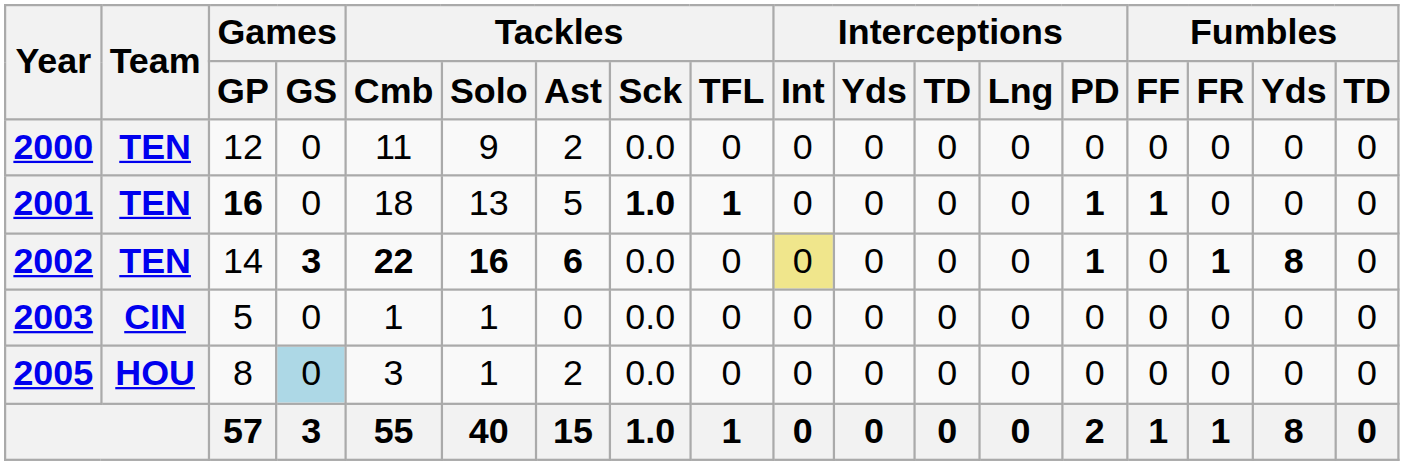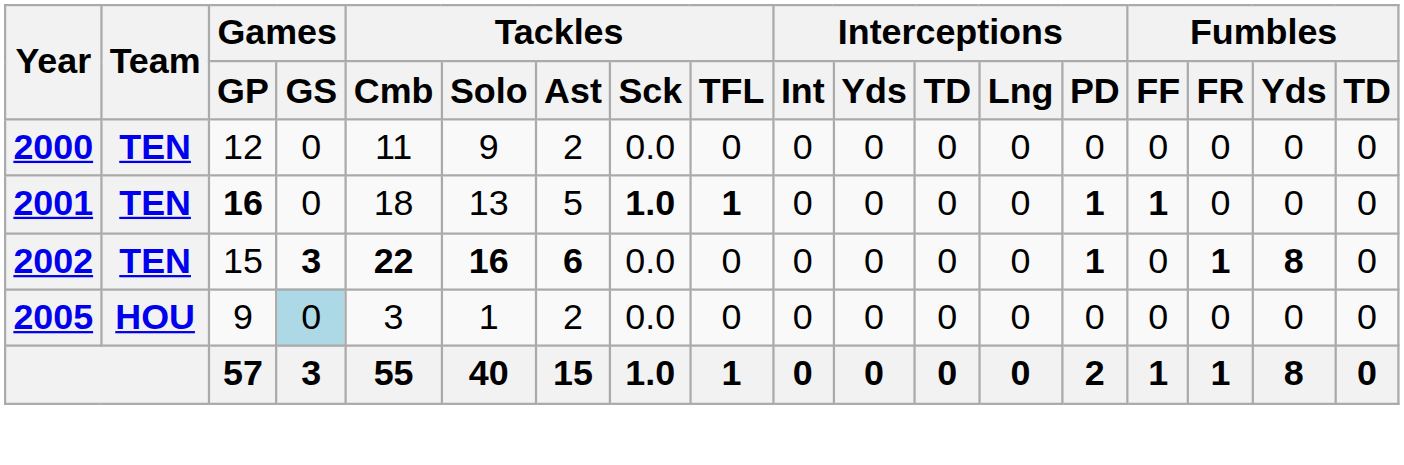 <table class="wikitable" style="text-align:center">
 <tr>
 <th rowspan="2">Year</th>
 <th rowspan="2">Team</th>
 <th colspan="2">Games</th>
 <th colspan="5">Tackles</th>
 <th colspan="5">Interceptions</th>
 <th colspan="4">Fumbles</th>
 </tr>
 <tr>
 <th>GP</th>
 <th>GS</th>
 <th>Cmb</th>
 <th>Solo</th>
 <th>Ast</th>
 <th>Sck</th>
 <th>TFL</th>
 <th>Int</th>
 <th>Yds</th>
 <th>TD</th>
 <th>Lng</th>
 <th>PD</th>
 <th>FF</th>
 <th>FR</th>
 <th>Yds</th>
 <th>TD</th>
 </tr>
 <tr>
 <th><a href='#'>2000</a></th>
 <th><a href='#'>TEN</a></th>
 <td>12</td>
 <td>0</td>
 <td>11</td>
 <td>9</td>
 <td>2</td>
 <td>0.0</td>
 <td>0</td>
 <td>0</td>
 <td>0</td>
 <td>0</td>
 <td>0</td>
 <td>0</td>
 <td>0</td>
 <td>0</td>
 <td>0</td>
 <td>0</td>
 </tr>
 <tr>
 <th><a href='#'>2001</a></th>
 <th><a href='#'>TEN</a></th>
 <td><strong>16</strong></td>
 <td>0</td>
 <td>18</td>
 <td>13</td>
 <td>5</td>
 <td><strong>1.0</strong></td>
 <td><strong>1</strong></td>
 <td>0</td>
 <td>0</td>
 <td>0</td>
 <td>0</td>
 <td><strong>1</strong></td>
 <td><strong>1</strong></td>
 <td>0</td>
 <td>0</td>
 <td>0</td>
 </tr>
 <tr>
 <th><a href='#'>2002</a></th>
 <th><a href='#'>TEN</a></th>
-<td>14</td>
+<td>15</td>
 <td><strong>3</strong></td>
 <td><strong>22</strong></td>
 <td><strong>16</strong></td>
 <td><strong>6</strong></td>
 <td>0.0</td>
 <td>0</td>
-<td style="background: khaki;">0</td>
+<td>0</td>
 <td>0</td>
 <td>0</td>
 <td>0</td>
 <td><strong>1</strong></td>
 <td>0</td>
 <td><strong>1</strong></td>
 <td><strong>8</strong></td>
 <td>0</td>
 </tr>
 <tr>
-<th><a href='#'>2003</a></th>
-<th><a href='#'>CIN</a></th>
-<td>5</td>
-<td>0</td>
-<td>1</td>
-<td>1</td>
-<td>0</td>
-<td>0.0</td>
-<td>0</td>
-<td>0</td>
-<td>0</td>
-<td>0</td>
-<td>0</td>
-<td>0</td>
-<td>0</td>
-<td>0</td>
-<td>0</td>
-<td>0</td>
-</tr>
-<tr>
 <th><a href='#'>2005</a></th>
 <th><a href='#'>HOU</a></th>
-<td>8</td>
+<td>9</td>
 <td style="background: lightblue;">0</td>
 <td>3</td>
 <td>1</td>
 <td>2</td>
 <td>0.0</td>
 <td>0</td>
 <td>0</td>
 <td>0</td>
 <td>0</td>
 <td>0</td>
 <td>0</td>
 <td>0</td>
 <td>0</td>
 <td>0</td>
 <td>0</td>
 </tr>
 <tr>
 <th colspan="2"></th>
 <th>57</th>
 <th>3</th>
 <th>55</th>
 <th>40</th>
 <th>15</th>
 <th>1.0</th>
 <th>1</th>
 <th>0</th>
 <th>0</th>
 <th>0</th>
 <th>0</th>
 <th>2</th>
 <th>1</th>
 <th>1</th>
 <th>8</th>
 <th>0</th>
 </tr>
 </table>
